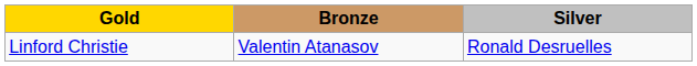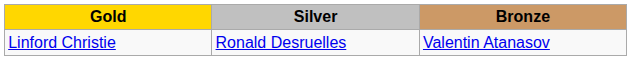 <table class="wikitable" style="text-align:left">
 <tr align="center">
 <td width=200 bgcolor=gold><strong>Gold</strong></td>
+<td width=200 bgcolor=silver><strong>Silver</strong></td>
 <td width=200 bgcolor=CC9966><strong>Bronze</strong></td>
-<td width=200 bgcolor=silver><strong>Silver</strong></td>
 </tr>
 <tr>
 <td><a href='#'>Linford Christie</a><br><em></em></td>
+<td><a href='#'>Ronald Desruelles</a><br><em></em></td>
 <td><a href='#'>Valentin Atanasov</a><br><em></em></td>
-<td><a href='#'>Ronald Desruelles</a><br><em></em></td>
 </tr>
 </table>
